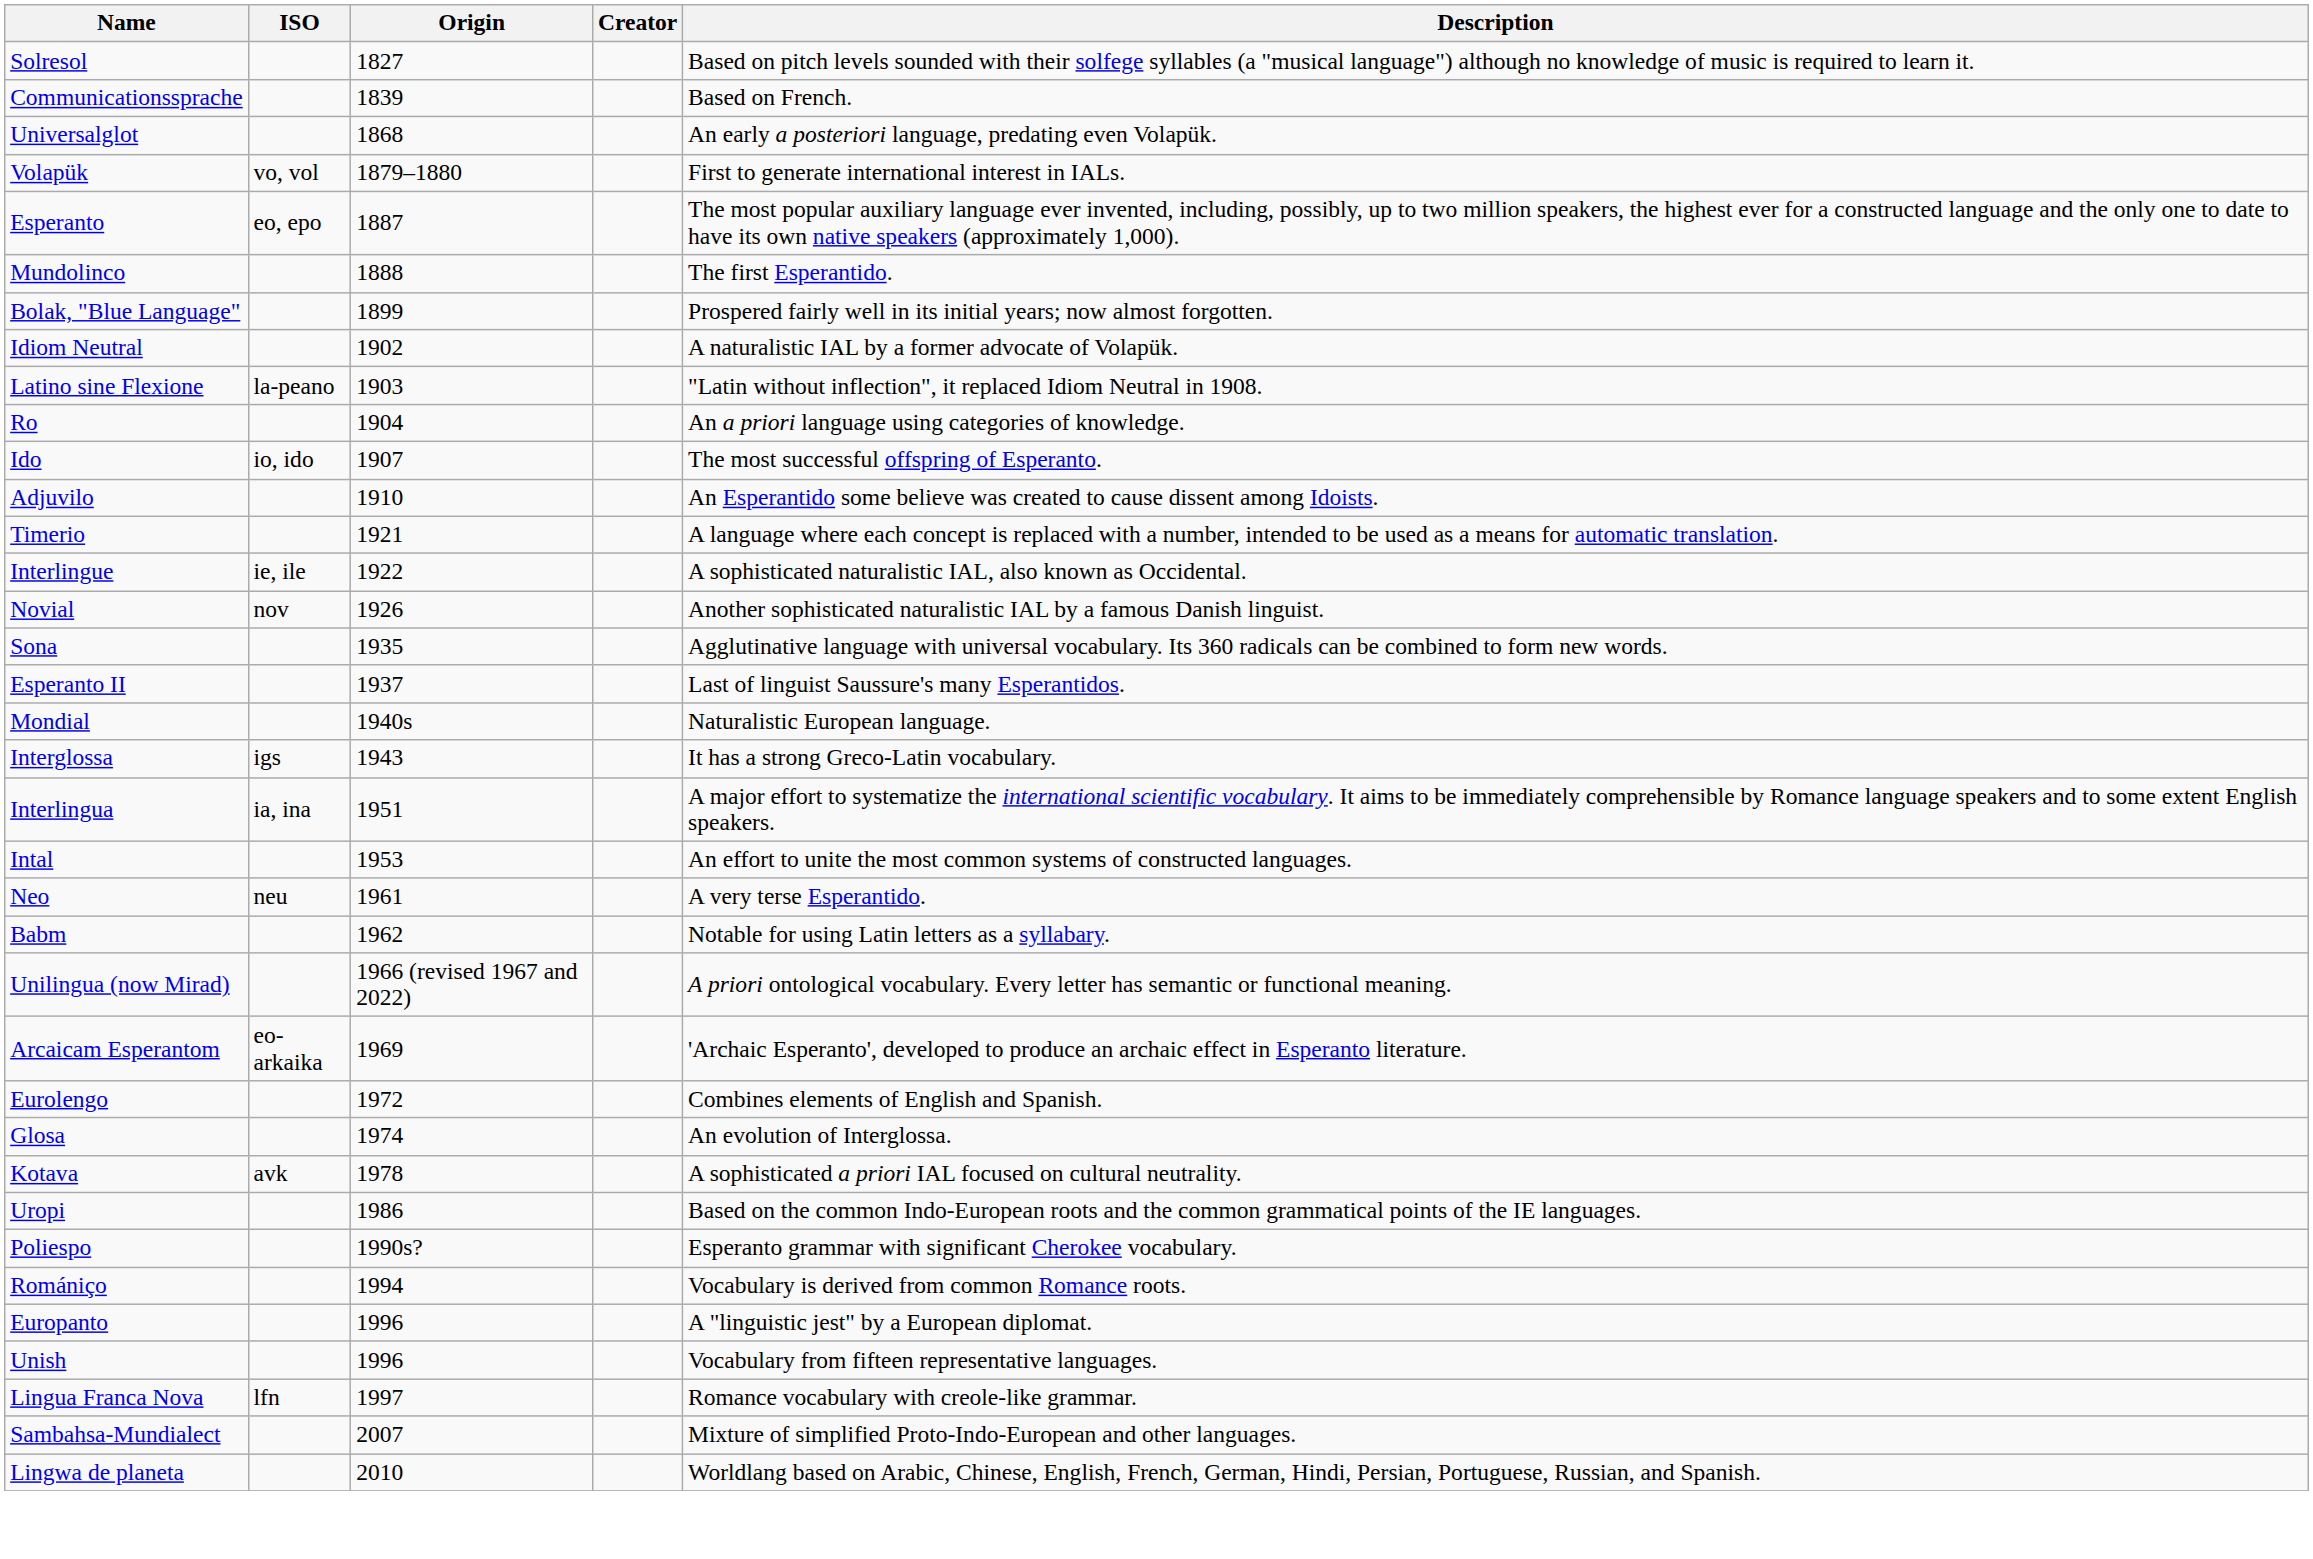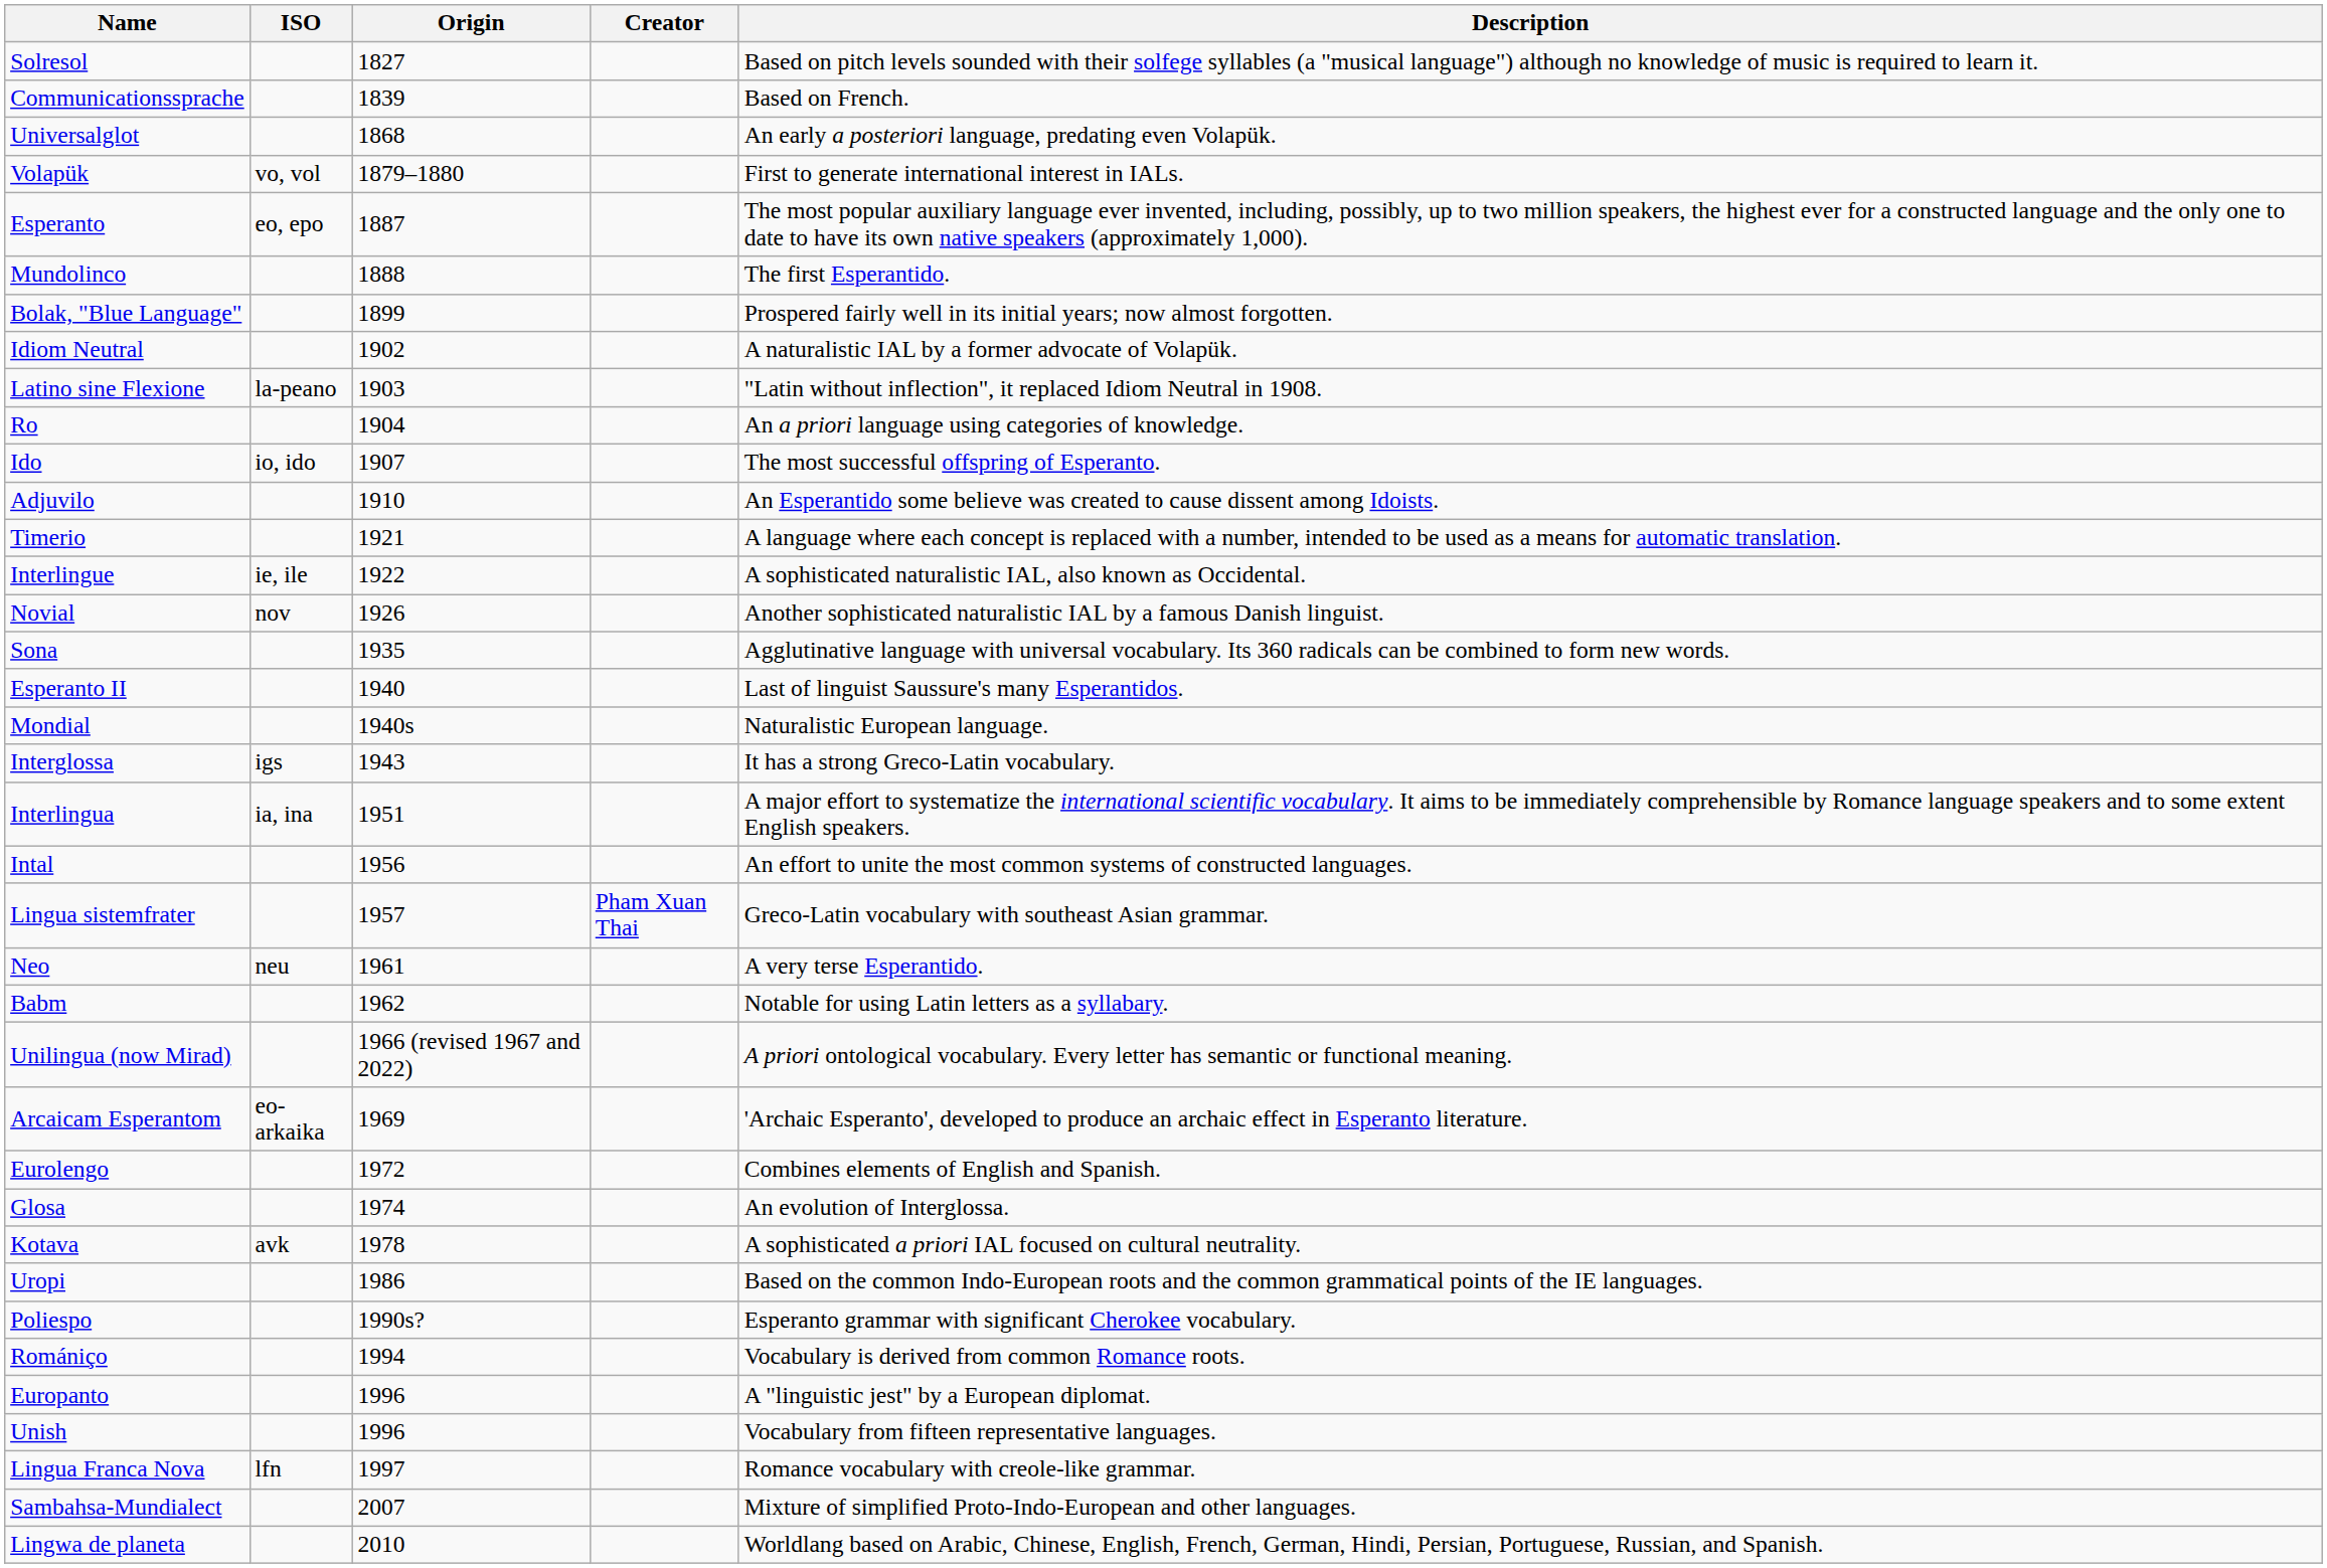 <table class="wikitable sortable sticky-header">
 <tr>
 <th>Name</th>
 <th>ISO</th>
 <th>Origin</th>
 <th>Creator</th>
 <th>Description</th>
 </tr>
 <tr>
 <td><a href='#'>Solresol</a></td>
 <td></td>
 <td>1827</td>
 <td></td>
 <td>Based on pitch levels sounded with their <a href='#'>solfege</a> syllables (a "musical language") although no knowledge of music is required to learn it.</td>
 </tr>
 <tr>
 <td><a href='#'>Communicationssprache</a></td>
 <td></td>
 <td>1839</td>
 <td></td>
 <td>Based on French.</td>
 </tr>
 <tr>
 <td><a href='#'>Universalglot</a></td>
 <td></td>
 <td>1868</td>
 <td></td>
 <td>An early<em> a posteriori</em> language, predating even Volapük.</td>
 </tr>
 <tr>
 <td><a href='#'>Volapük</a></td>
 <td>vo, vol</td>
 <td>1879–1880</td>
 <td></td>
 <td>First to generate international interest in IALs.</td>
 </tr>
 <tr>
 <td><a href='#'>Esperanto</a></td>
 <td>eo, epo</td>
 <td>1887</td>
 <td></td>
 <td>The most popular auxiliary language ever invented, including, possibly, up to two million speakers, the highest ever for a constructed language and the only one to date to have its own <a href='#'>native speakers</a> (approximately 1,000).</td>
 </tr>
 <tr>
 <td><a href='#'>Mundolinco</a></td>
 <td></td>
 <td>1888</td>
 <td></td>
 <td>The first <a href='#'>Esperantido</a>.</td>
 </tr>
 <tr>
 <td><a href='#'>Bolak, "Blue Language"</a></td>
 <td></td>
 <td>1899</td>
 <td></td>
 <td>Prospered fairly well in its initial years; now almost forgotten.</td>
 </tr>
 <tr>
 <td><a href='#'>Idiom Neutral</a></td>
 <td></td>
 <td>1902</td>
 <td></td>
 <td>A naturalistic IAL by a former advocate of Volapük.</td>
 </tr>
 <tr>
 <td><a href='#'>Latino sine Flexione</a></td>
 <td>la-peano</td>
 <td>1903</td>
 <td></td>
 <td>"Latin without inflection", it replaced Idiom Neutral in 1908.</td>
 </tr>
 <tr>
 <td><a href='#'>Ro</a></td>
 <td></td>
 <td>1904</td>
 <td></td>
 <td>An <em>a priori</em> language using categories of knowledge.</td>
 </tr>
 <tr>
 <td><a href='#'>Ido</a></td>
 <td>io, ido</td>
 <td>1907</td>
 <td></td>
 <td>The most successful <a href='#'>offspring of Esperanto</a>.</td>
 </tr>
 <tr>
 <td><a href='#'>Adjuvilo</a></td>
 <td></td>
 <td>1910</td>
 <td></td>
 <td>An <a href='#'>Esperantido</a> some believe was created to cause dissent among <a href='#'>Idoists</a>.</td>
 </tr>
 <tr>
 <td><a href='#'>Timerio</a></td>
 <td></td>
 <td>1921</td>
 <td></td>
 <td>A language where each concept is replaced with a number, intended to be used as a means for <a href='#'>automatic translation</a>.</td>
 </tr>
 <tr>
 <td><a href='#'>Interlingue</a></td>
 <td>ie, ile</td>
 <td>1922</td>
 <td></td>
 <td>A sophisticated naturalistic IAL, also known as Occidental.</td>
 </tr>
 <tr>
 <td><a href='#'>Novial</a></td>
 <td>nov</td>
 <td>1926</td>
 <td></td>
 <td>Another sophisticated naturalistic IAL by a famous Danish linguist.</td>
 </tr>
 <tr>
 <td><a href='#'>Sona</a></td>
 <td></td>
 <td>1935</td>
 <td></td>
 <td>Agglutinative language with universal vocabulary. Its 360 radicals can be combined to form new words.</td>
 </tr>
 <tr>
 <td><a href='#'>Esperanto II</a></td>
 <td></td>
-<td>1937</td>
+<td>1940</td>
 <td></td>
 <td>Last of linguist Saussure's many <a href='#'>Esperantidos</a>.</td>
 </tr>
 <tr>
 <td><a href='#'>Mondial</a></td>
 <td></td>
 <td>1940s</td>
 <td></td>
 <td>Naturalistic European language.</td>
 </tr>
 <tr>
 <td><a href='#'>Interglossa</a></td>
 <td>igs</td>
 <td>1943</td>
 <td></td>
 <td>It has a strong Greco-Latin vocabulary.</td>
 </tr>
 <tr>
 <td><a href='#'>Interlingua</a></td>
 <td>ia, ina</td>
 <td>1951</td>
 <td></td>
 <td>A major effort to systematize the <em><a href='#'>international scientific vocabulary</a></em>. It aims to be immediately comprehensible by Romance language speakers and to some extent English speakers.</td>
 </tr>
 <tr>
 <td><a href='#'>Intal</a></td>
 <td></td>
-<td>1953</td>
+<td>1956</td>
 <td></td>
 <td>An effort to unite the most common systems of constructed languages.</td>
+</tr>
+<tr>
+<td><a href='#'>Lingua sistemfrater</a></td>
+<td></td>
+<td>1957</td>
+<td><a href='#'>Pham Xuan Thai</a></td>
+<td>Greco-Latin vocabulary with southeast Asian grammar.</td>
 </tr>
 <tr>
 <td><a href='#'>Neo</a></td>
 <td>neu</td>
 <td>1961</td>
 <td></td>
 <td>A very terse <a href='#'>Esperantido</a>.</td>
 </tr>
 <tr>
 <td><a href='#'>Babm</a></td>
 <td></td>
 <td>1962</td>
 <td></td>
 <td>Notable for using Latin letters as a <a href='#'>syllabary</a>.</td>
 </tr>
 <tr>
 <td><a href='#'>Unilingua (now Mirad)</a></td>
 <td></td>
 <td>1966 (revised 1967 and 2022)</td>
 <td></td>
 <td><em>A priori</em> ontological vocabulary. Every letter has semantic or functional meaning.</td>
 </tr>
 <tr>
 <td><a href='#'>Arcaicam Esperantom</a></td>
 <td>eo-arkaika</td>
 <td>1969</td>
 <td></td>
 <td>'Archaic Esperanto', developed to produce an archaic effect in <a href='#'>Esperanto</a> literature.</td>
 </tr>
 <tr>
 <td><a href='#'>Eurolengo</a></td>
 <td></td>
 <td>1972</td>
 <td></td>
 <td>Combines elements of English and Spanish.</td>
 </tr>
 <tr>
 <td><a href='#'>Glosa</a></td>
 <td></td>
 <td>1974</td>
 <td></td>
 <td>An evolution of Interglossa.</td>
 </tr>
 <tr>
 <td><a href='#'>Kotava</a></td>
 <td>avk</td>
 <td>1978</td>
 <td></td>
 <td>A sophisticated <em>a priori</em> IAL focused on cultural neutrality.</td>
 </tr>
 <tr>
 <td><a href='#'>Uropi</a></td>
 <td></td>
 <td>1986</td>
 <td></td>
 <td>Based on the common Indo-European roots and the common grammatical points of the IE languages.</td>
 </tr>
 <tr>
 <td><a href='#'>Poliespo</a></td>
 <td></td>
 <td>1990s?</td>
 <td></td>
 <td>Esperanto grammar with significant <a href='#'>Cherokee</a> vocabulary.</td>
 </tr>
 <tr>
 <td><a href='#'>Romániço</a></td>
 <td></td>
 <td>1994</td>
 <td></td>
 <td>Vocabulary is derived from common <a href='#'>Romance</a> roots.</td>
 </tr>
 <tr>
 <td><a href='#'>Europanto</a></td>
 <td></td>
 <td>1996</td>
 <td></td>
 <td>A "linguistic jest" by a European diplomat.</td>
 </tr>
 <tr>
 <td><a href='#'>Unish</a></td>
 <td></td>
 <td>1996</td>
 <td></td>
 <td>Vocabulary from fifteen representative languages.</td>
 </tr>
 <tr>
 <td><a href='#'>Lingua Franca Nova</a></td>
 <td>lfn</td>
 <td>1997</td>
 <td></td>
 <td>Romance vocabulary with creole-like grammar.</td>
 </tr>
 <tr>
 <td><a href='#'>Sambahsa-Mundialect</a></td>
 <td></td>
 <td>2007</td>
 <td></td>
 <td>Mixture of simplified Proto-Indo-European and other languages.</td>
 </tr>
 <tr>
 <td><a href='#'>Lingwa de planeta</a></td>
 <td></td>
 <td>2010</td>
 <td></td>
 <td>Worldlang based on Arabic, Chinese, English, French, German, Hindi, Persian, Portuguese, Russian, and Spanish.</td>
 </tr>
 </table>
